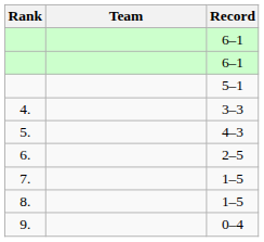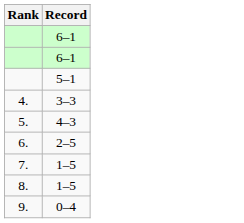 <table class=wikitable style="text-align:center;">
 <tr>
 <th>Rank</th>
-<th width=170>Team</th>
 <th>Record</th>
 </tr>
 <tr bgcolor="#ccffcc">
 <td></td>
-<td align=left></td>
 <td>6–1</td>
 </tr>
 <tr bgcolor="#ccffcc">
 <td></td>
-<td align=left></td>
 <td>6–1</td>
 </tr>
 <tr>
 <td></td>
-<td align=left></td>
 <td>5–1</td>
 </tr>
 <tr>
 <td>4.</td>
-<td align=left></td>
 <td>3–3</td>
 </tr>
 <tr>
 <td>5.</td>
-<td align=left></td>
 <td>4–3</td>
 </tr>
 <tr>
 <td>6.</td>
-<td align=left></td>
 <td>2–5</td>
 </tr>
 <tr>
 <td>7.</td>
-<td align=left></td>
 <td>1–5</td>
 </tr>
 <tr>
 <td>8.</td>
-<td align=left></td>
 <td>1–5</td>
 </tr>
 <tr>
 <td>9.</td>
-<td align=left></td>
 <td>0–4</td>
 </tr>
 </table>
